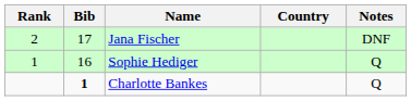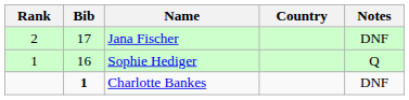 <table class="wikitable" style="text-align:center; width:450px">
 <tr>
 <th>Rank</th>
 <th>Bib</th>
 <th>Name</th>
 <th>Country</th>
 <th>Notes</th>
 </tr>
 <tr bgcolor=ccffcc>
 <td>2</td>
 <td>17</td>
 <td align=left><a href='#'>Jana Fischer</a></td>
 <td align=left></td>
 <td>DNF</td>
 </tr>
 <tr bgcolor=ccffcc>
 <td>1</td>
 <td>16</td>
 <td align=left><a href='#'>Sophie Hediger</a></td>
 <td align=left></td>
 <td>Q</td>
 </tr>
 <tr>
 <td></td>
 <td><strong>1</strong></td>
 <td align=left><a href='#'>Charlotte Bankes</a></td>
 <td align=left></td>
-<td>Q</td>
+<td>DNF</td>
 </tr>
 </table>
